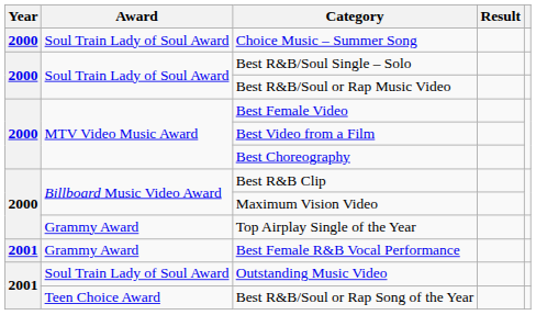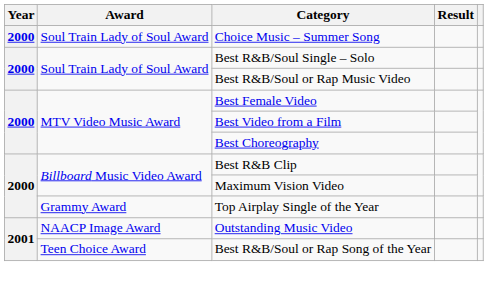 <table class="wikitable sortable plainrowheaders">
 <tr>
 <th scope="col">Year</th>
 <th scope="col">Award</th>
 <th scope="col">Category</th>
 <th scope="col">Result</th>
 <th scope="col"></th>
 </tr>
 <tr>
 <th scope="row"><a href='#'>2000</a></th>
 <td><a href='#'>Soul Train Lady of Soul Award</a></td>
 <td><a href='#'>Choice Music – Summer Song</a></td>
 <td></td>
 <td></td>
 </tr>
 <tr>
 <th scope="row" rowspan="2"><a href='#'>2000</a></th>
 <td rowspan="2"><a href='#'>Soul Train Lady of Soul Award</a></td>
 <td>Best R&B/Soul Single – Solo</td>
 <td></td>
 <td></td>
 </tr>
 <tr>
 <td>Best R&B/Soul or Rap Music Video</td>
 <td></td>
 <td></td>
 </tr>
 <tr>
 <th scope="row" rowspan="3"><a href='#'>2000</a></th>
 <td rowspan="3"><a href='#'>MTV Video Music Award</a></td>
 <td><a href='#'>Best Female Video</a></td>
 <td></td>
 <td rowspan="3"></td>
 </tr>
 <tr>
 <td><a href='#'>Best Video from a Film</a></td>
 <td></td>
 </tr>
 <tr>
 <td><a href='#'>Best Choreography</a></td>
 <td></td>
 </tr>
 <tr>
 <th scope="row" rowspan="3">2000</th>
 <td rowspan="2"><a href='#'><em>Billboard</em> Music Video Award</a></td>
 <td>Best R&B Clip</td>
 <td></td>
 <td rowspan="2"></td>
 </tr>
 <tr>
 <td>Maximum Vision Video</td>
 <td></td>
 </tr>
 <tr>
 <td><a href='#'>Grammy Award</a></td>
 <td>Top Airplay Single of the Year</td>
 <td></td>
 <td></td>
 </tr>
 <tr>
-<th scope="row"><a href='#'>2001</a></th>
-<td><a href='#'>Grammy Award</a></td>
-<td><a href='#'>Best Female R&B Vocal Performance</a></td>
-<td></td>
-<td></td>
-</tr>
-<tr>
 <th scope="row" rowspan="2">2001</th>
-<td><a href='#'>Soul Train Lady of Soul Award</a></td>
+<td><a href='#'>NAACP Image Award</a></td>
 <td><a href='#'>Outstanding Music Video</a></td>
 <td></td>
 <td></td>
 </tr>
 <tr>
 <td><a href='#'>Teen Choice Award</a></td>
 <td>Best R&B/Soul or Rap Song of the Year</td>
 <td></td>
 <td></td>
 </tr>
 </table>
